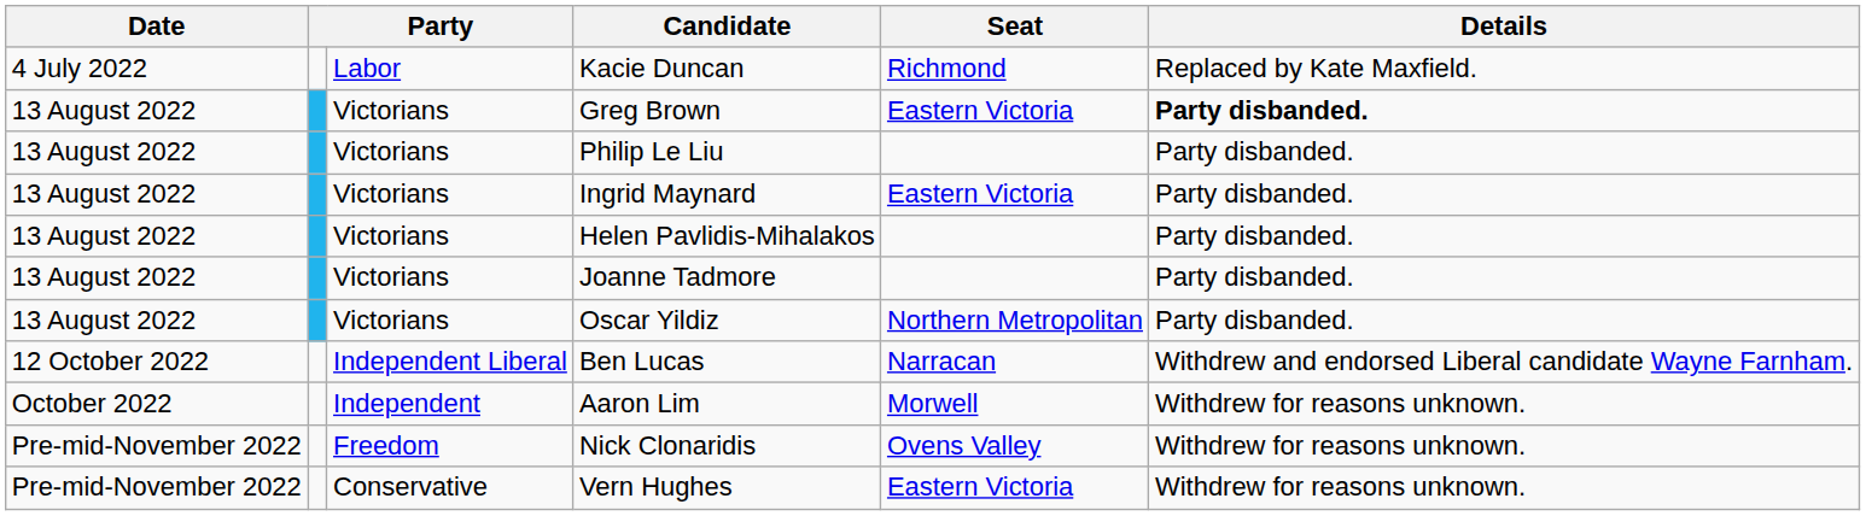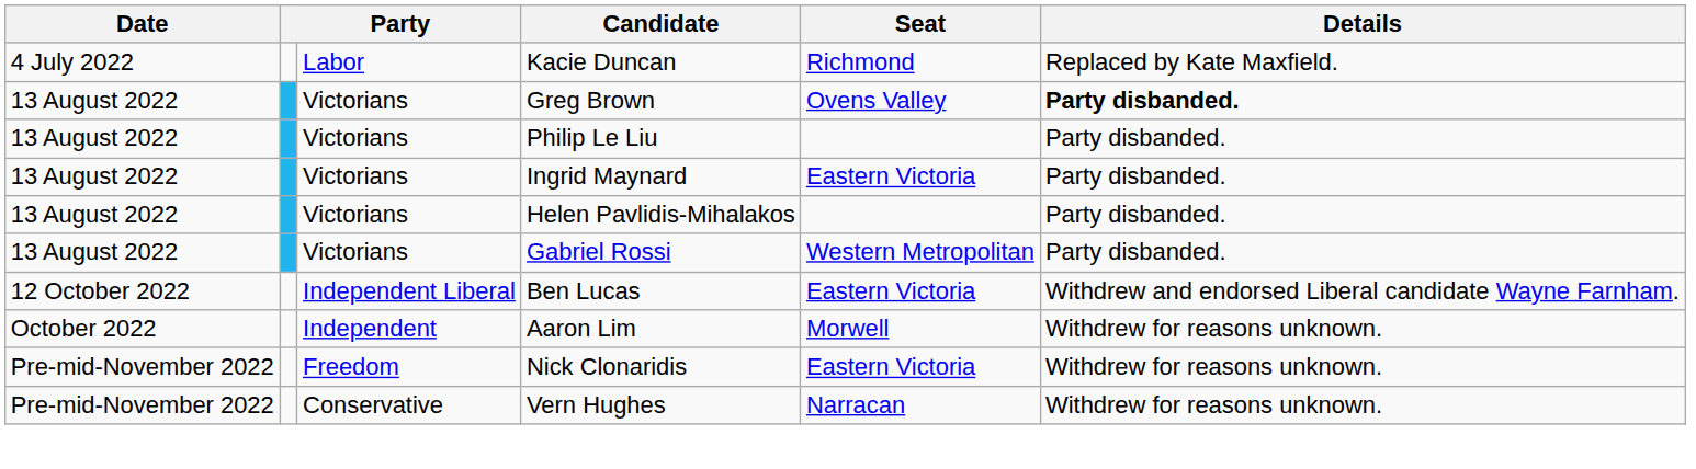 <table class=wikitable>
 <tr>
 <th>Date</th>
 <th colspan=2>Party</th>
 <th>Candidate</th>
 <th>Seat</th>
 <th>Details</th>
 </tr>
 <tr>
 <td>4 July 2022</td>
 <td></td>
 <td><a href='#'>Labor</a></td>
 <td>Kacie Duncan</td>
 <td><a href='#'>Richmond</a></td>
 <td>Replaced by Kate Maxfield.</td>
 </tr>
 <tr>
 <td>13 August 2022</td>
 <td bgcolor="#20B4ED"> </td>
 <td>Victorians</td>
 <td>Greg Brown</td>
-<td><a href='#'>Eastern Victoria</a></td>
+<td><a href='#'>Ovens Valley</a></td>
 <td><strong>Party disbanded.</strong></td>
 </tr>
 <tr>
 <td>13 August 2022</td>
 <td bgcolor="#20B4ED"> </td>
 <td>Victorians</td>
 <td>Philip Le Liu</td>
 <td></td>
 <td>Party disbanded.</td>
 </tr>
 <tr>
 <td>13 August 2022</td>
 <td bgcolor="#20B4ED"> </td>
 <td>Victorians</td>
 <td>Ingrid Maynard</td>
 <td><a href='#'>Eastern Victoria</a></td>
 <td>Party disbanded.</td>
 </tr>
 <tr>
 <td>13 August 2022</td>
 <td bgcolor="#20B4ED"> </td>
 <td>Victorians</td>
 <td>Helen Pavlidis-Mihalakos</td>
 <td></td>
 <td>Party disbanded.</td>
 </tr>
 <tr>
 <td>13 August 2022</td>
 <td bgcolor="#20B4ED"> </td>
 <td>Victorians</td>
-<td>Joanne Tadmore</td>
-<td></td>
-<td>Party disbanded.</td>
-</tr>
-<tr>
-<td>13 August 2022</td>
-<td bgcolor="#20B4ED"> </td>
-<td>Victorians</td>
-<td>Oscar Yildiz</td>
-<td><a href='#'>Northern Metropolitan</a></td>
+<td><a href='#'>Gabriel Rossi</a></td>
+<td><a href='#'>Western Metropolitan</a></td>
 <td>Party disbanded.</td>
 </tr>
 <tr>
 <td>12 October 2022</td>
 <td></td>
 <td><a href='#'>Independent Liberal</a></td>
 <td>Ben Lucas</td>
-<td><a href='#'>Narracan</a></td>
+<td><a href='#'>Eastern Victoria</a></td>
 <td>Withdrew and endorsed Liberal candidate <a href='#'>Wayne Farnham</a>.</td>
 </tr>
 <tr>
 <td>October 2022</td>
 <td></td>
 <td><a href='#'>Independent</a></td>
 <td>Aaron Lim</td>
 <td><a href='#'>Morwell</a></td>
 <td>Withdrew for reasons unknown.</td>
 </tr>
 <tr>
 <td>Pre-mid-November 2022</td>
 <td></td>
 <td><a href='#'>Freedom</a></td>
 <td>Nick Clonaridis</td>
-<td><a href='#'>Ovens Valley</a></td>
+<td><a href='#'>Eastern Victoria</a></td>
 <td>Withdrew for reasons unknown.</td>
 </tr>
 <tr>
 <td>Pre-mid-November 2022</td>
 <td></td>
 <td>Conservative</td>
 <td>Vern Hughes</td>
-<td><a href='#'>Eastern Victoria</a></td>
+<td><a href='#'>Narracan</a></td>
 <td>Withdrew for reasons unknown.</td>
 </tr>
 </table>
